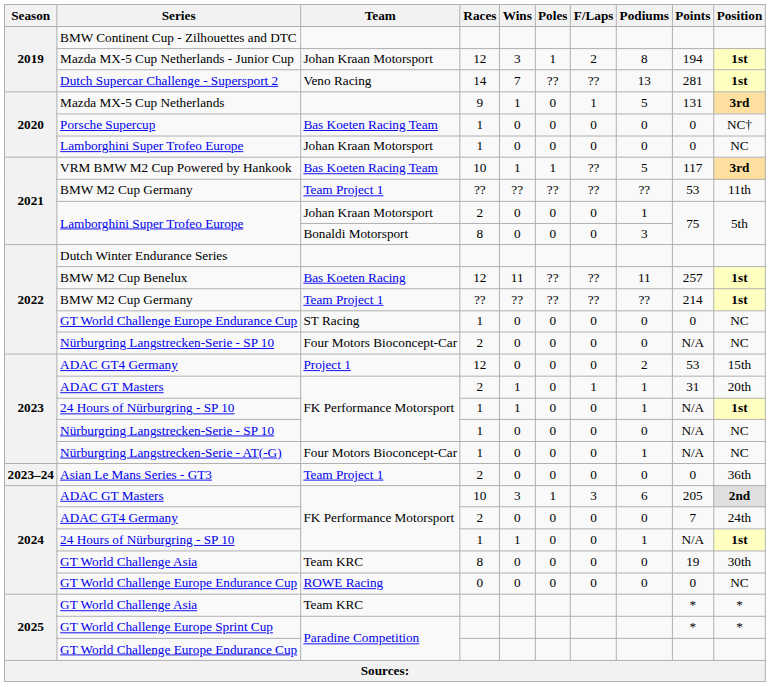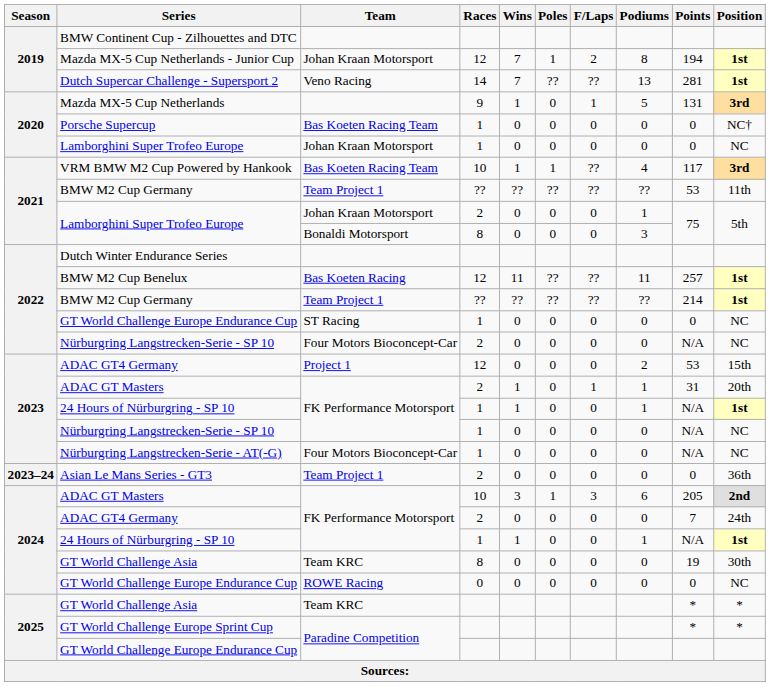 <table class="wikitable" style="font-size: 90%; text-align:center">
 <tr>
 <th>Season</th>
 <th>Series</th>
 <th>Team</th>
 <th>Races</th>
 <th>Wins</th>
 <th>Poles</th>
 <th>F/Laps</th>
 <th>Podiums</th>
 <th>Points</th>
 <th>Position</th>
 </tr>
 <tr>
 <th rowspan="3">2019</th>
 <td align=left>BMW Continent Cup - Zilhouettes and DTC</td>
 <td align=left></td>
 <td></td>
 <td></td>
 <td></td>
 <td></td>
 <td></td>
 <td></td>
 <td></td>
 </tr>
 <tr>
 <td align=left>Mazda MX-5 Cup Netherlands - Junior Cup</td>
 <td align=left>Johan Kraan Motorsport</td>
 <td>12</td>
-<td>3</td>
+<td>7</td>
 <td>1</td>
 <td>2</td>
 <td>8</td>
 <td>194</td>
 <td style="background:#FFFFBF"><strong>1st</strong></td>
 </tr>
 <tr>
 <td align=left><a href='#'>Dutch Supercar Challenge - Supersport 2</a></td>
 <td align=left>Veno Racing</td>
 <td>14</td>
 <td>7</td>
 <td>??</td>
 <td>??</td>
 <td>13</td>
 <td>281</td>
 <td style="background:#FFFFBF"><strong>1st</strong></td>
 </tr>
 <tr>
 <th rowspan="3">2020</th>
 <td align=left>Mazda MX-5 Cup Netherlands</td>
 <td align=left></td>
 <td>9</td>
 <td>1</td>
 <td>0</td>
 <td>1</td>
 <td>5</td>
 <td>131</td>
 <td style="background:#ffdf9f"><strong>3rd</strong></td>
 </tr>
 <tr>
 <td align=left><a href='#'>Porsche Supercup</a></td>
 <td align=left><a href='#'>Bas Koeten Racing Team</a></td>
 <td>1</td>
 <td>0</td>
 <td>0</td>
 <td>0</td>
 <td>0</td>
 <td>0</td>
 <td>NC†</td>
 </tr>
 <tr>
 <td align=left><a href='#'>Lamborghini Super Trofeo Europe</a></td>
 <td align=left>Johan Kraan Motorsport</td>
 <td>1</td>
 <td>0</td>
 <td>0</td>
 <td>0</td>
 <td>0</td>
 <td>0</td>
 <td>NC</td>
 </tr>
 <tr>
 <th rowspan="4">2021</th>
 <td align=left>VRM BMW M2 Cup Powered by Hankook</td>
 <td align=left><a href='#'>Bas Koeten Racing Team</a></td>
 <td>10</td>
 <td>1</td>
 <td>1</td>
 <td>??</td>
-<td>5</td>
+<td>4</td>
 <td>117</td>
 <td style="background:#ffdf9f"><strong>3rd</strong></td>
 </tr>
 <tr>
 <td align=left>BMW M2 Cup Germany</td>
 <td align=left><a href='#'>Team Project 1</a></td>
 <td>??</td>
 <td>??</td>
 <td>??</td>
 <td>??</td>
 <td>??</td>
 <td>53</td>
 <td>11th</td>
 </tr>
 <tr>
 <td align=left rowspan="2"><a href='#'>Lamborghini Super Trofeo Europe</a></td>
 <td align=left>Johan Kraan Motorsport</td>
 <td>2</td>
 <td>0</td>
 <td>0</td>
 <td>0</td>
 <td>1</td>
 <td rowspan="2">75</td>
 <td rowspan="2">5th</td>
 </tr>
 <tr>
 <td align=left>Bonaldi Motorsport</td>
 <td>8</td>
 <td>0</td>
 <td>0</td>
 <td>0</td>
 <td>3</td>
 </tr>
 <tr>
 <th rowspan="5">2022</th>
 <td align=left>Dutch Winter Endurance Series</td>
 <td align=left></td>
 <td></td>
 <td></td>
 <td></td>
 <td></td>
 <td></td>
 <td></td>
 <td></td>
 </tr>
 <tr>
 <td align=left>BMW M2 Cup Benelux</td>
 <td align=left><a href='#'>Bas Koeten Racing</a></td>
 <td>12</td>
 <td>11</td>
 <td>??</td>
 <td>??</td>
 <td>11</td>
 <td>257</td>
 <td style="background:#FFFFBF"><strong>1st</strong></td>
 </tr>
 <tr>
 <td align=left>BMW M2 Cup Germany</td>
 <td align=left><a href='#'>Team Project 1</a></td>
 <td>??</td>
 <td>??</td>
 <td>??</td>
 <td>??</td>
 <td>??</td>
 <td>214</td>
 <td style="background:#FFFFBF"><strong>1st</strong></td>
 </tr>
 <tr>
 <td align=left><a href='#'>GT World Challenge Europe Endurance Cup</a></td>
 <td align=left>ST Racing</td>
 <td>1</td>
 <td>0</td>
 <td>0</td>
 <td>0</td>
 <td>0</td>
 <td>0</td>
 <td>NC</td>
 </tr>
 <tr>
 <td align=left><a href='#'>Nürburgring Langstrecken-Serie - SP 10</a></td>
 <td align=left>Four Motors Bioconcept-Car</td>
 <td>2</td>
 <td>0</td>
 <td>0</td>
 <td>0</td>
 <td>0</td>
 <td>N/A</td>
 <td>NC</td>
 </tr>
 <tr>
 <th rowspan="5">2023</th>
 <td align=left><a href='#'>ADAC GT4 Germany</a></td>
 <td align=left><a href='#'>Project 1</a></td>
 <td>12</td>
 <td>0</td>
 <td>0</td>
 <td>0</td>
 <td>2</td>
 <td>53</td>
 <td>15th</td>
 </tr>
 <tr>
 <td align=left><a href='#'>ADAC GT Masters</a></td>
 <td align=left rowspan="3">FK Performance Motorsport</td>
 <td>2</td>
 <td>1</td>
 <td>0</td>
 <td>1</td>
 <td>1</td>
 <td>31</td>
 <td>20th</td>
 </tr>
 <tr>
 <td align=left><a href='#'>24 Hours of Nürburgring - SP 10</a></td>
 <td>1</td>
 <td>1</td>
 <td>0</td>
 <td>0</td>
 <td>1</td>
 <td>N/A</td>
 <td style="background:#FFFFBF"><strong>1st</strong></td>
 </tr>
 <tr>
 <td align=left><a href='#'>Nürburgring Langstrecken-Serie - SP 10</a></td>
 <td>1</td>
 <td>0</td>
 <td>0</td>
 <td>0</td>
 <td>0</td>
 <td>N/A</td>
 <td>NC</td>
 </tr>
 <tr>
 <td align=left><a href='#'>Nürburgring Langstrecken-Serie - AT(-G)</a></td>
 <td align=left>Four Motors Bioconcept-Car</td>
 <td>1</td>
 <td>0</td>
 <td>0</td>
 <td>0</td>
-<td>1</td>
+<td>0</td>
 <td>N/A</td>
 <td>NC</td>
 </tr>
 <tr>
 <th>2023–24</th>
 <td align=left><a href='#'>Asian Le Mans Series - GT3</a></td>
 <td align=left><a href='#'>Team Project 1</a></td>
 <td>2</td>
 <td>0</td>
 <td>0</td>
 <td>0</td>
 <td>0</td>
 <td>0</td>
 <td>36th</td>
 </tr>
 <tr>
 <th rowspan="5">2024</th>
 <td align=left><a href='#'>ADAC GT Masters</a></td>
 <td align=left rowspan="3">FK Performance Motorsport</td>
 <td>10</td>
 <td>3</td>
 <td>1</td>
 <td>3</td>
 <td>6</td>
 <td>205</td>
 <td style="background:#dfdfdf"><strong>2nd</strong></td>
 </tr>
 <tr>
 <td align=left><a href='#'>ADAC GT4 Germany</a></td>
 <td>2</td>
 <td>0</td>
 <td>0</td>
 <td>0</td>
 <td>0</td>
 <td>7</td>
 <td>24th</td>
 </tr>
 <tr>
 <td align=left><a href='#'>24 Hours of Nürburgring - SP 10</a></td>
 <td>1</td>
 <td>1</td>
 <td>0</td>
 <td>0</td>
 <td>1</td>
 <td>N/A</td>
 <td style="background:#FFFFBF"><strong>1st</strong></td>
 </tr>
 <tr>
 <td align=left><a href='#'>GT World Challenge Asia</a></td>
 <td align=left>Team KRC</td>
 <td>8</td>
 <td>0</td>
 <td>0</td>
 <td>0</td>
 <td>0</td>
 <td>19</td>
 <td>30th</td>
 </tr>
 <tr>
 <td align=left><a href='#'>GT World Challenge Europe Endurance Cup</a></td>
 <td align=left><a href='#'>ROWE Racing</a></td>
 <td>0</td>
 <td>0</td>
 <td>0</td>
 <td>0</td>
 <td>0</td>
 <td>0</td>
 <td>NC</td>
 </tr>
 <tr>
 <th rowspan="3">2025</th>
 <td align=left><a href='#'>GT World Challenge Asia</a></td>
 <td align=left>Team KRC</td>
 <td></td>
 <td></td>
 <td></td>
 <td></td>
 <td></td>
 <td>*</td>
 <td>*</td>
 </tr>
 <tr>
 <td align=left><a href='#'>GT World Challenge Europe Sprint Cup</a></td>
 <td rowspan="2" align="left"><a href='#'>Paradine Competition</a></td>
 <td></td>
 <td></td>
 <td></td>
 <td></td>
 <td></td>
 <td>*</td>
 <td>*</td>
 </tr>
 <tr>
 <td align="left"><a href='#'>GT World Challenge Europe Endurance Cup</a></td>
 <td></td>
 <td></td>
 <td></td>
 <td></td>
 <td></td>
 <td></td>
 <td></td>
 </tr>
 <tr>
 <th colspan="10">Sources:</th>
 </tr>
 </table>
